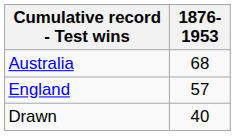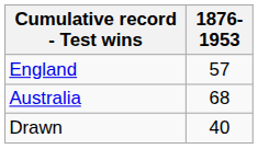 <table class="wikitable" style="text-align:center;">
 <tr>
 <th width="150">Cumulative record - Test wins</th>
 <th width="50">1876-1953</th>
 </tr>
 <tr>
+<td style="text-align:left;"><a href='#'>England</a></td>
+<td>57</td>
+</tr>
+<tr>
 <td style="text-align:left;"><a href='#'>Australia</a></td>
 <td>68</td>
-</tr>
-<tr>
-<td style="text-align:left;"><a href='#'>England</a></td>
-<td>57</td>
 </tr>
 <tr>
 <td style="text-align:left;">Drawn</td>
 <td>40</td>
 </tr>
 </table>
